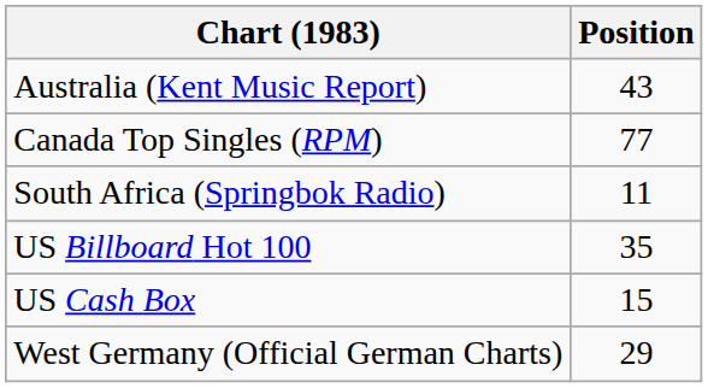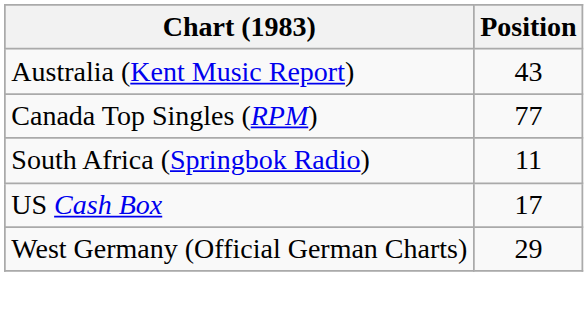 <table class="wikitable sortable">
 <tr>
 <th>Chart (1983)</th>
 <th>Position</th>
 </tr>
 <tr>
 <td>Australia (<a href='#'>Kent Music Report</a>)</td>
 <td align="center">43</td>
 </tr>
 <tr>
 <td>Canada Top Singles (<em><a href='#'>RPM</a></em>)</td>
 <td align="center">77</td>
 </tr>
 <tr>
 <td>South Africa (<a href='#'>Springbok Radio</a>)</td>
 <td align="center">11</td>
 </tr>
 <tr>
-<td>US <a href='#'><em>Billboard</em> Hot 100</a></td>
-<td align="center">35</td>
-</tr>
-<tr>
 <td>US <em><a href='#'>Cash Box</a></em></td>
-<td align="center">15</td>
+<td align="center">17</td>
 </tr>
 <tr>
 <td>West Germany (Official German Charts)</td>
 <td align="center">29</td>
 </tr>
 </table>
